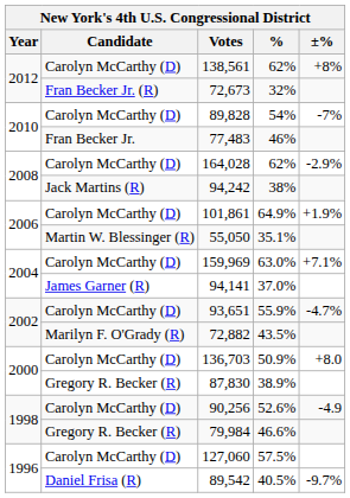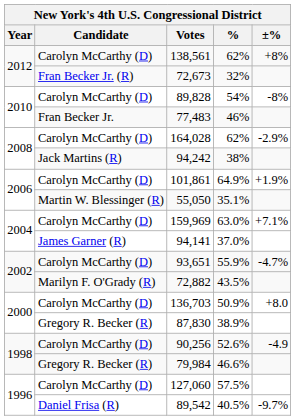 <table class="wikitable" style="font-size: 95%;">
 <tr>
 <th colspan=5>New York's 4th U.S. Congressional District</th>
 </tr>
 <tr>
 <th>Year</th>
 <th>Candidate</th>
 <th style="width: 50px">Votes</th>
 <th style="width: 40px">%</th>
 <th style="width: 40px">±%</th>
 </tr>
 <tr>
 <td rowspan = 2>2012</td>
 <td>Carolyn McCarthy (<a href='#'>D</a>)</td>
 <td style="text-align:right;">138,561</td>
 <td style="text-align:right;">62%</td>
 <td style="text-align:right;">+8%</td>
 </tr>
 <tr>
 <td><a href='#'>Fran Becker Jr.</a> (<a href='#'>R</a>)</td>
 <td style="text-align:right;">72,673</td>
 <td style="text-align:right;">32%</td>
 </tr>
 <tr style="background:white;">
 <td rowspan = 2>2010</td>
 <td>Carolyn McCarthy (<a href='#'>D</a>)</td>
 <td style="text-align:right;">89,828</td>
 <td style="text-align:right;">54%</td>
-<td style="text-align:right;">-7%</td>
+<td style="text-align:right;">-8%</td>
 </tr>
 <tr>
 <td>Fran Becker Jr.</td>
 <td style="text-align:right;">77,483</td>
 <td style="text-align:right;">46%</td>
 </tr>
 <tr style="background:white;">
 <td rowspan = 2>2008</td>
 <td>Carolyn McCarthy (<a href='#'>D</a>)</td>
 <td style="text-align:right;">164,028</td>
 <td style="text-align:right;">62%</td>
 <td style="text-align:right;">-2.9%</td>
 </tr>
 <tr>
 <td>Jack Martins (<a href='#'>R</a>)</td>
 <td style="text-align:right;">94,242</td>
 <td style="text-align:right;">38%</td>
 </tr>
 <tr style="background:white;">
 <td rowspan = 2>2006</td>
 <td>Carolyn McCarthy (<a href='#'>D</a>)</td>
 <td style="text-align:right;">101,861</td>
 <td style="text-align:right;">64.9%</td>
 <td style="text-align:right;">+1.9%</td>
 </tr>
 <tr>
 <td>Martin W. Blessinger (<a href='#'>R</a>)</td>
 <td style="text-align:right;">55,050</td>
 <td style="text-align:right;">35.1%</td>
 <td style="text-align:right;"></td>
 </tr>
 <tr style="background:white;">
 <td rowspan = 2>2004</td>
 <td>Carolyn McCarthy (<a href='#'>D</a>)</td>
 <td style="text-align:right;">159,969</td>
 <td style="text-align:right;">63.0%</td>
 <td style="text-align:right;">+7.1%</td>
 </tr>
 <tr style="background:white;">
 <td><a href='#'>James Garner</a> (<a href='#'>R</a>)</td>
 <td style="text-align:right;">94,141</td>
 <td style="text-align:right;">37.0%</td>
 <td style="text-align:right;"></td>
 </tr>
 <tr>
 <td rowspan = 2>2002</td>
 <td>Carolyn McCarthy (<a href='#'>D</a>)</td>
 <td style="text-align:right;">93,651</td>
 <td style="text-align:right;">55.9%</td>
 <td style="text-align:right;">-4.7%</td>
 </tr>
 <tr>
 <td>Marilyn F. O'Grady (<a href='#'>R</a>)</td>
 <td style="text-align:right;">72,882</td>
 <td style="text-align:right;">43.5%</td>
 <td style="text-align:right;"></td>
 </tr>
 <tr style="background:white;">
 <td rowspan = 2>2000</td>
 <td>Carolyn McCarthy (<a href='#'>D</a>)</td>
 <td style="text-align:right;">136,703</td>
 <td style="text-align:right;">50.9%</td>
 <td style="text-align:right;">+8.0</td>
 </tr>
 <tr style="background:white;">
 <td>Gregory R. Becker (<a href='#'>R</a>)</td>
 <td style="text-align:right;">87,830</td>
 <td style="text-align:right;">38.9%</td>
 <td style="text-align:right;"></td>
 </tr>
 <tr>
 <td rowspan = 2>1998</td>
 <td>Carolyn McCarthy (<a href='#'>D</a>)</td>
 <td style="text-align:right;">90,256</td>
 <td style="text-align:right;">52.6%</td>
 <td style="text-align:right;">-4.9</td>
 </tr>
 <tr>
 <td>Gregory R. Becker (<a href='#'>R</a>)</td>
 <td style="text-align:right;">79,984</td>
 <td style="text-align:right;">46.6%</td>
 <td style="text-align:right;"></td>
 </tr>
 <tr style="background:white;">
 <td rowspan = 2>1996</td>
 <td>Carolyn McCarthy (<a href='#'>D</a>)</td>
 <td style="text-align:right;">127,060</td>
 <td style="text-align:right;">57.5%</td>
 <td style="text-align:right;"></td>
 </tr>
 <tr style="background:white;">
 <td><a href='#'>Daniel Frisa</a> (<a href='#'>R</a>)</td>
 <td style="text-align:right;">89,542</td>
 <td style="text-align:right;">40.5%</td>
 <td style="text-align:right;">-9.7%</td>
 </tr>
 </table>
